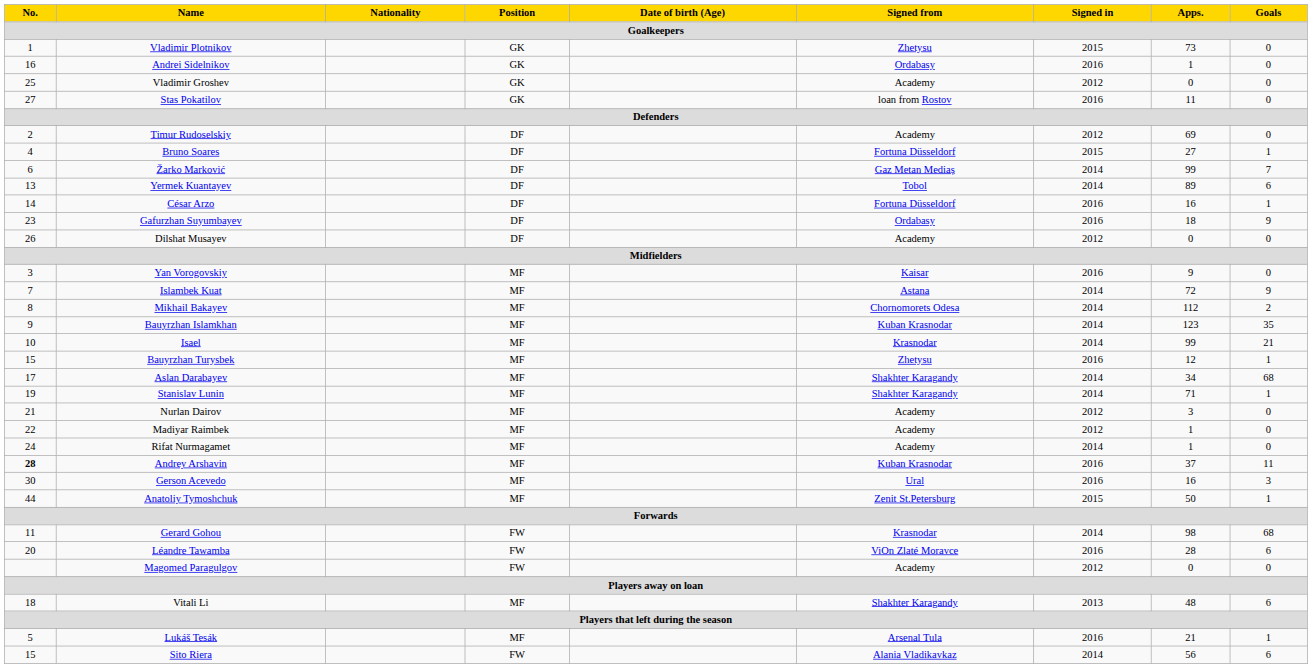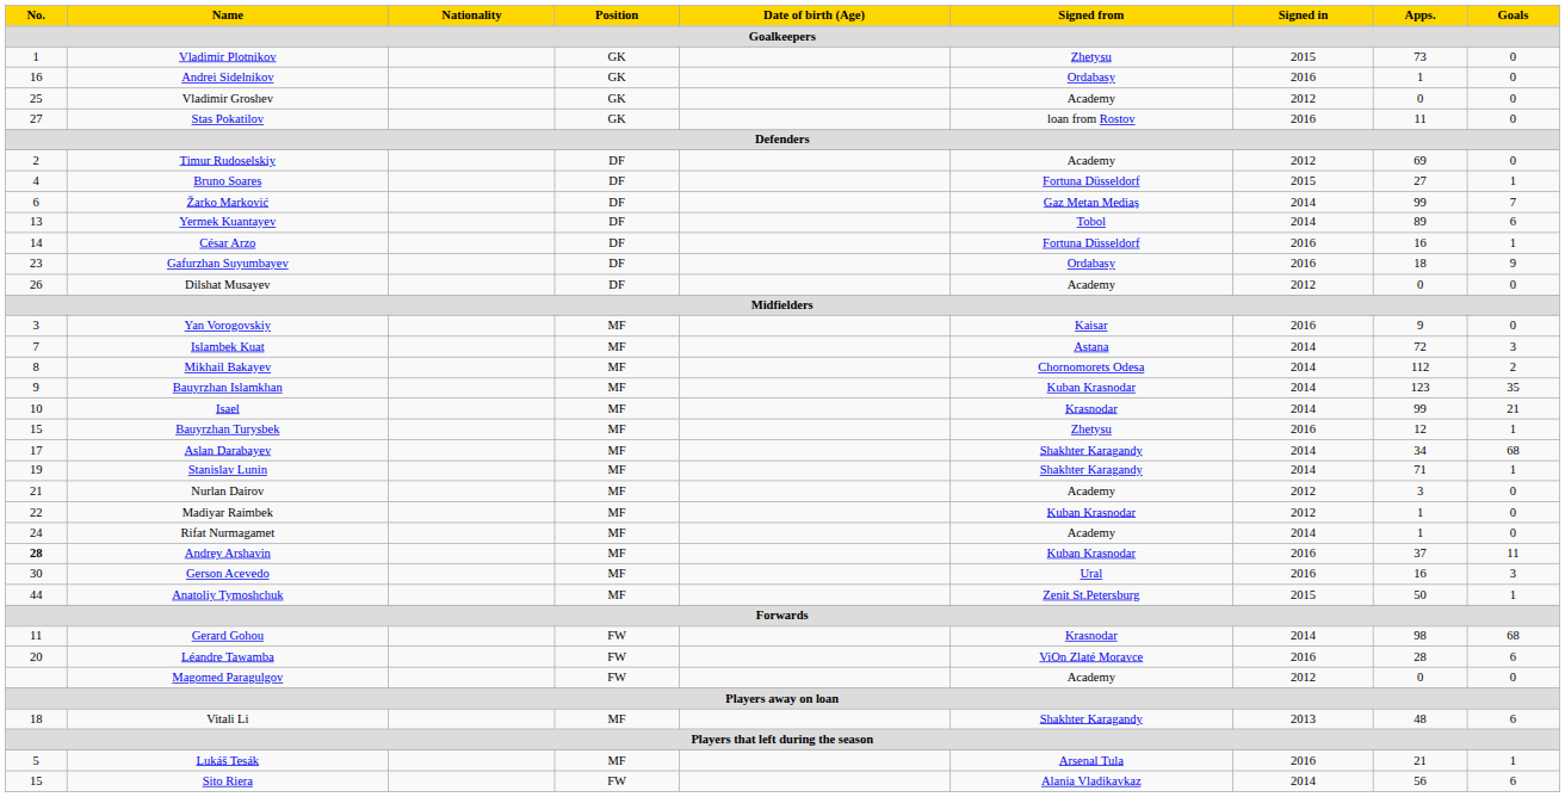 <table class="wikitable"  style="text-align:center; font-size:90%; width:90%;">
 <tr>
 <th style="background:#FFD700; color:#000000; text-align:center;">No.</th>
 <th style="background:#FFD700; color:#000000; text-align:center;">Name</th>
 <th style="background:#FFD700; color:#000000; text-align:center;">Nationality</th>
 <th style="background:#FFD700; color:#000000; text-align:center;">Position</th>
 <th style="background:#FFD700; color:#000000; text-align:center;">Date of birth (Age)</th>
 <th style="background:#FFD700; color:#000000; text-align:center;">Signed from</th>
 <th style="background:#FFD700; color:#000000; text-align:center;">Signed in</th>
 <th style="background:#FFD700; color:#000000; text-align:center;">Apps.</th>
 <th style="background:#FFD700; color:#000000; text-align:center;">Goals</th>
 </tr>
 <tr>
 <th colspan="11"  style="background:#dcdcdc; text-align:center;">Goalkeepers</th>
 </tr>
 <tr>
 <td>1</td>
 <td><a href='#'>Vladimir Plotnikov</a></td>
 <td></td>
 <td>GK</td>
 <td></td>
 <td><a href='#'>Zhetysu</a></td>
 <td>2015</td>
 <td>73</td>
 <td>0</td>
 </tr>
 <tr>
 <td>16</td>
 <td><a href='#'>Andrei Sidelnikov</a></td>
 <td></td>
 <td>GK</td>
 <td></td>
 <td><a href='#'>Ordabasy</a></td>
 <td>2016</td>
 <td>1</td>
 <td>0</td>
 </tr>
 <tr>
 <td>25</td>
 <td>Vladimir Groshev</td>
 <td></td>
 <td>GK</td>
 <td></td>
 <td>Academy</td>
 <td>2012</td>
 <td>0</td>
 <td>0</td>
 </tr>
 <tr>
 <td>27</td>
 <td><a href='#'>Stas Pokatilov</a></td>
 <td></td>
 <td>GK</td>
 <td></td>
 <td>loan from <a href='#'>Rostov</a></td>
 <td>2016</td>
 <td>11</td>
 <td>0</td>
 </tr>
 <tr>
 <th colspan="11"  style="background:#dcdcdc; text-align:center;">Defenders</th>
 </tr>
 <tr>
 <td>2</td>
 <td><a href='#'>Timur Rudoselskiy</a></td>
 <td></td>
 <td>DF</td>
 <td></td>
 <td>Academy</td>
 <td>2012</td>
 <td>69</td>
 <td>0</td>
 </tr>
 <tr>
 <td>4</td>
 <td><a href='#'>Bruno Soares</a></td>
 <td></td>
 <td>DF</td>
 <td></td>
 <td><a href='#'>Fortuna Düsseldorf</a></td>
 <td>2015</td>
 <td>27</td>
 <td>1</td>
 </tr>
 <tr>
 <td>6</td>
 <td><a href='#'>Žarko Marković</a></td>
 <td></td>
 <td>DF</td>
 <td></td>
 <td><a href='#'>Gaz Metan Mediaș</a></td>
 <td>2014</td>
 <td>99</td>
 <td>7</td>
 </tr>
 <tr>
 <td>13</td>
 <td><a href='#'>Yermek Kuantayev</a></td>
 <td></td>
 <td>DF</td>
 <td></td>
 <td><a href='#'>Tobol</a></td>
 <td>2014</td>
 <td>89</td>
 <td>6</td>
 </tr>
 <tr>
 <td>14</td>
 <td><a href='#'>César Arzo</a></td>
 <td></td>
 <td>DF</td>
 <td></td>
 <td><a href='#'>Fortuna Düsseldorf</a></td>
 <td>2016</td>
 <td>16</td>
 <td>1</td>
 </tr>
 <tr>
 <td>23</td>
 <td><a href='#'>Gafurzhan Suyumbayev</a></td>
 <td></td>
 <td>DF</td>
 <td></td>
 <td><a href='#'>Ordabasy</a></td>
 <td>2016</td>
 <td>18</td>
 <td>9</td>
 </tr>
 <tr>
 <td>26</td>
 <td>Dilshat Musayev</td>
 <td></td>
 <td>DF</td>
 <td></td>
 <td>Academy</td>
 <td>2012</td>
 <td>0</td>
 <td>0</td>
 </tr>
 <tr>
 <th colspan="11"  style="background:#dcdcdc; text-align:center;">Midfielders</th>
 </tr>
 <tr>
 <td>3</td>
 <td><a href='#'>Yan Vorogovskiy</a></td>
 <td></td>
 <td>MF</td>
 <td></td>
 <td><a href='#'>Kaisar</a></td>
 <td>2016</td>
 <td>9</td>
 <td>0</td>
 </tr>
 <tr>
 <td>7</td>
 <td><a href='#'>Islambek Kuat</a></td>
 <td></td>
 <td>MF</td>
 <td></td>
 <td><a href='#'>Astana</a></td>
 <td>2014</td>
 <td>72</td>
-<td>9</td>
+<td>3</td>
 </tr>
 <tr>
 <td>8</td>
 <td><a href='#'>Mikhail Bakayev</a></td>
 <td></td>
 <td>MF</td>
 <td></td>
 <td><a href='#'>Chornomorets Odesa</a></td>
 <td>2014</td>
 <td>112</td>
 <td>2</td>
 </tr>
 <tr>
 <td>9</td>
 <td><a href='#'>Bauyrzhan Islamkhan</a></td>
 <td></td>
 <td>MF</td>
 <td></td>
 <td><a href='#'>Kuban Krasnodar</a></td>
 <td>2014</td>
 <td>123</td>
 <td>35</td>
 </tr>
 <tr>
 <td>10</td>
 <td><a href='#'>Isael</a></td>
 <td></td>
 <td>MF</td>
 <td></td>
 <td><a href='#'>Krasnodar</a></td>
 <td>2014</td>
 <td>99</td>
 <td>21</td>
 </tr>
 <tr>
 <td>15</td>
 <td><a href='#'>Bauyrzhan Turysbek</a></td>
 <td></td>
 <td>MF</td>
 <td></td>
 <td><a href='#'>Zhetysu</a></td>
 <td>2016</td>
 <td>12</td>
 <td>1</td>
 </tr>
 <tr>
 <td>17</td>
 <td><a href='#'>Aslan Darabayev</a></td>
 <td></td>
 <td>MF</td>
 <td></td>
 <td><a href='#'>Shakhter Karagandy</a></td>
 <td>2014</td>
 <td>34</td>
 <td>68</td>
 </tr>
 <tr>
 <td>19</td>
 <td><a href='#'>Stanislav Lunin</a></td>
 <td></td>
 <td>MF</td>
 <td></td>
 <td><a href='#'>Shakhter Karagandy</a></td>
 <td>2014</td>
 <td>71</td>
 <td>1</td>
 </tr>
 <tr>
 <td>21</td>
 <td>Nurlan Dairov</td>
 <td></td>
 <td>MF</td>
 <td></td>
 <td>Academy</td>
 <td>2012</td>
 <td>3</td>
 <td>0</td>
 </tr>
 <tr>
 <td>22</td>
 <td>Madiyar Raimbek</td>
 <td></td>
 <td>MF</td>
 <td></td>
-<td>Academy</td>
+<td><a href='#'>Kuban Krasnodar</a></td>
 <td>2012</td>
 <td>1</td>
 <td>0</td>
 </tr>
 <tr>
 <td>24</td>
 <td>Rifat Nurmagamet</td>
 <td></td>
 <td>MF</td>
 <td></td>
 <td>Academy</td>
 <td>2014</td>
 <td>1</td>
 <td>0</td>
 </tr>
 <tr>
 <td><strong>28</strong></td>
 <td><a href='#'>Andrey Arshavin</a></td>
 <td></td>
 <td>MF</td>
 <td></td>
 <td><a href='#'>Kuban Krasnodar</a></td>
 <td>2016</td>
 <td>37</td>
 <td>11</td>
 </tr>
 <tr>
 <td>30</td>
 <td><a href='#'>Gerson Acevedo</a></td>
 <td></td>
 <td>MF</td>
 <td></td>
 <td><a href='#'>Ural</a></td>
 <td>2016</td>
 <td>16</td>
 <td>3</td>
 </tr>
 <tr>
 <td>44</td>
 <td><a href='#'>Anatoliy Tymoshchuk</a></td>
 <td></td>
 <td>MF</td>
 <td></td>
 <td><a href='#'>Zenit St.Petersburg</a></td>
 <td>2015</td>
 <td>50</td>
 <td>1</td>
 </tr>
 <tr>
 <th colspan="11"  style="background:#dcdcdc; text-align:center;">Forwards</th>
 </tr>
 <tr>
 <td>11</td>
 <td><a href='#'>Gerard Gohou</a></td>
 <td></td>
 <td>FW</td>
 <td></td>
 <td><a href='#'>Krasnodar</a></td>
 <td>2014</td>
 <td>98</td>
 <td>68</td>
 </tr>
 <tr>
 <td>20</td>
 <td><a href='#'>Léandre Tawamba</a></td>
 <td></td>
 <td>FW</td>
 <td></td>
 <td><a href='#'>ViOn Zlaté Moravce</a></td>
 <td>2016</td>
 <td>28</td>
 <td>6</td>
 </tr>
 <tr>
 <td></td>
 <td><a href='#'>Magomed Paragulgov</a></td>
 <td></td>
 <td>FW</td>
 <td></td>
 <td>Academy</td>
 <td>2012</td>
 <td>0</td>
 <td>0</td>
 </tr>
 <tr>
 <th colspan="11"  style="background:#dcdcdc; text-align:center;">Players away on loan</th>
 </tr>
 <tr>
 <td>18</td>
 <td>Vitali Li</td>
 <td></td>
 <td>MF</td>
 <td></td>
 <td><a href='#'>Shakhter Karagandy</a></td>
 <td>2013</td>
 <td>48</td>
 <td>6</td>
 </tr>
 <tr>
 <th colspan="11"  style="background:#dcdcdc; text-align:center;">Players that left during the season</th>
 </tr>
 <tr>
 <td>5</td>
 <td><a href='#'>Lukáš Tesák</a></td>
 <td></td>
 <td>MF</td>
 <td></td>
 <td><a href='#'>Arsenal Tula</a></td>
 <td>2016</td>
 <td>21</td>
 <td>1</td>
 </tr>
 <tr>
 <td>15</td>
 <td><a href='#'>Sito Riera</a></td>
 <td></td>
 <td>FW</td>
 <td></td>
 <td><a href='#'>Alania Vladikavkaz</a></td>
 <td>2014</td>
 <td>56</td>
 <td>6</td>
 </tr>
 </table>
